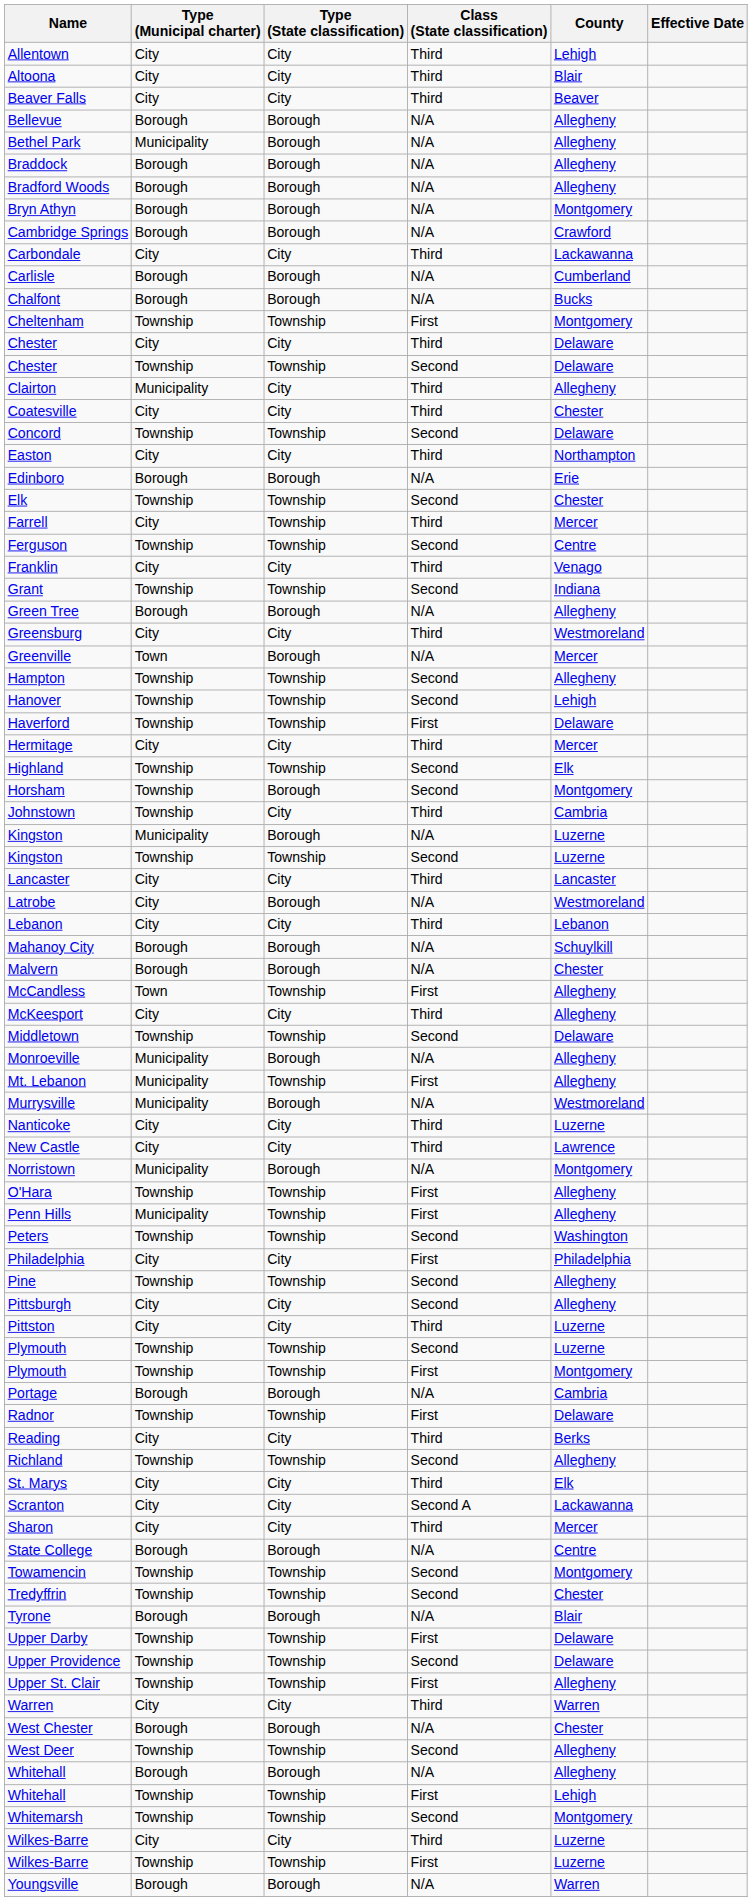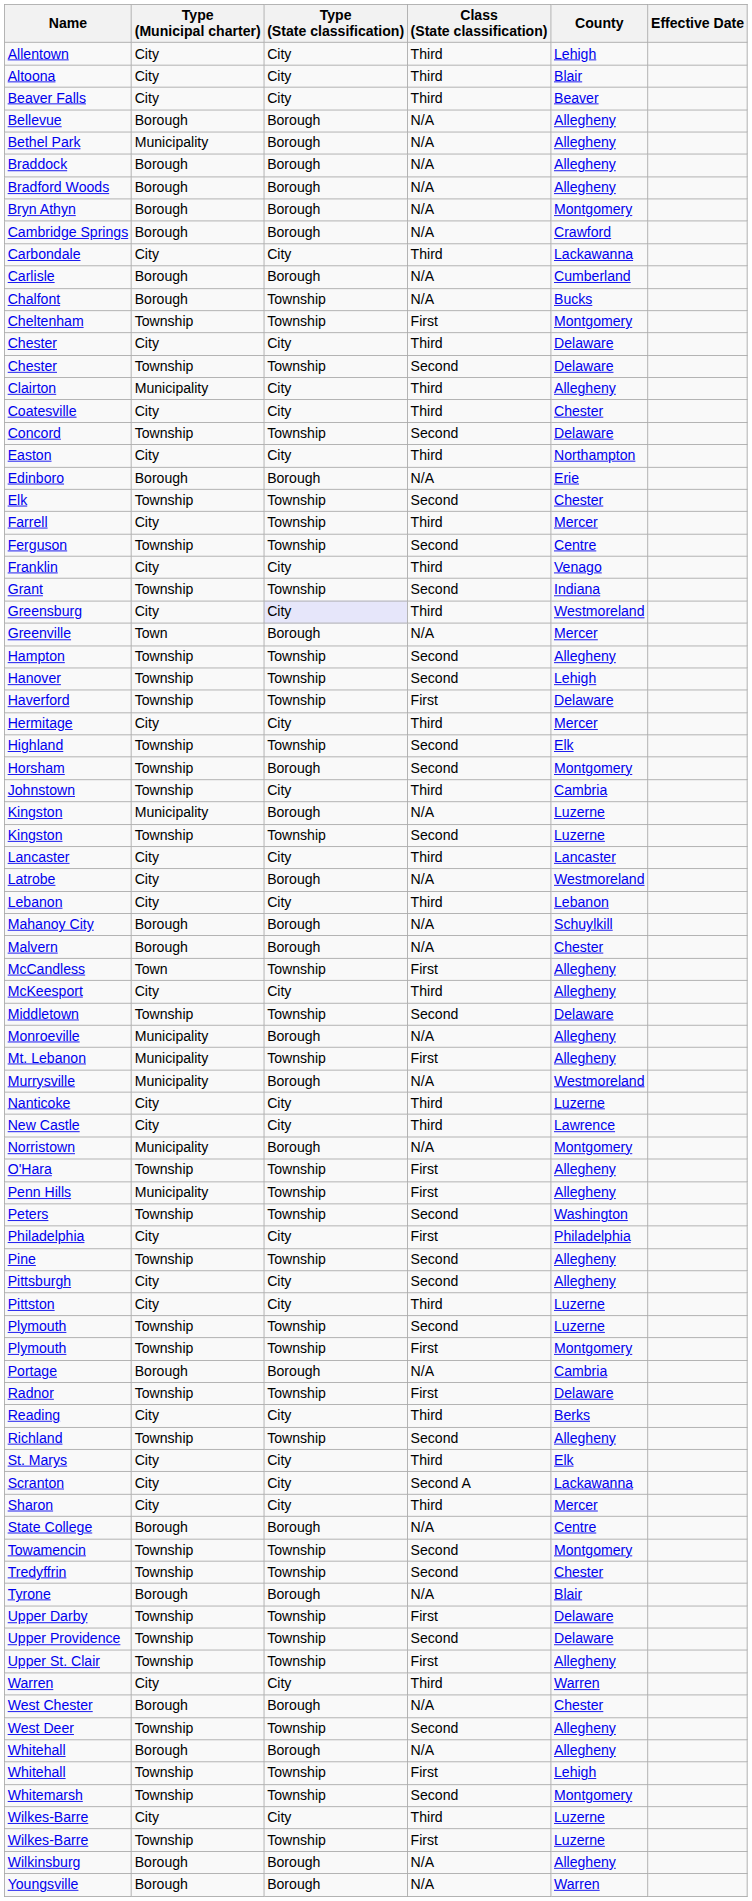 <table class="wikitable sortable">
 <tr>
 <th>Name</th>
 <th>Type<br>(Municipal charter)</th>
 <th>Type<br>(State classification)</th>
 <th>Class<br>(State classification)</th>
 <th>County</th>
 <th>Effective Date</th>
 </tr>
 <tr>
 <td><a href='#'>Allentown</a></td>
 <td>City</td>
 <td>City</td>
 <td>Third</td>
 <td><a href='#'>Lehigh</a></td>
 <td></td>
 </tr>
 <tr>
 <td><a href='#'>Altoona</a></td>
 <td>City</td>
 <td>City</td>
 <td>Third</td>
 <td><a href='#'>Blair</a></td>
 <td></td>
 </tr>
 <tr>
 <td><a href='#'>Beaver Falls</a></td>
 <td>City</td>
 <td>City</td>
 <td>Third</td>
 <td><a href='#'>Beaver</a></td>
 <td></td>
 </tr>
 <tr>
 <td><a href='#'>Bellevue</a></td>
 <td>Borough</td>
 <td>Borough</td>
 <td>N/A</td>
 <td><a href='#'>Allegheny</a></td>
 <td></td>
 </tr>
 <tr>
 <td><a href='#'>Bethel Park</a></td>
 <td>Municipality</td>
 <td>Borough</td>
 <td>N/A</td>
 <td><a href='#'>Allegheny</a></td>
 <td></td>
 </tr>
 <tr>
 <td><a href='#'>Braddock</a></td>
 <td>Borough</td>
 <td>Borough</td>
 <td>N/A</td>
 <td><a href='#'>Allegheny</a></td>
 <td></td>
 </tr>
 <tr>
 <td><a href='#'>Bradford Woods</a></td>
 <td>Borough</td>
 <td>Borough</td>
 <td>N/A</td>
 <td><a href='#'>Allegheny</a></td>
 <td></td>
 </tr>
 <tr>
 <td><a href='#'>Bryn Athyn</a></td>
 <td>Borough</td>
 <td>Borough</td>
 <td>N/A</td>
 <td><a href='#'>Montgomery</a></td>
 <td></td>
 </tr>
 <tr>
 <td><a href='#'>Cambridge Springs</a></td>
 <td>Borough</td>
 <td>Borough</td>
 <td>N/A</td>
 <td><a href='#'>Crawford</a></td>
 <td></td>
 </tr>
 <tr>
 <td><a href='#'>Carbondale</a></td>
 <td>City</td>
 <td>City</td>
 <td>Third</td>
 <td><a href='#'>Lackawanna</a></td>
 <td></td>
 </tr>
 <tr>
 <td><a href='#'>Carlisle</a></td>
 <td>Borough</td>
 <td>Borough</td>
 <td>N/A</td>
 <td><a href='#'>Cumberland</a></td>
 <td></td>
 </tr>
 <tr>
 <td><a href='#'>Chalfont</a></td>
 <td>Borough</td>
-<td>Borough</td>
+<td>Township</td>
 <td>N/A</td>
 <td><a href='#'>Bucks</a></td>
 <td></td>
 </tr>
 <tr>
 <td><a href='#'>Cheltenham</a></td>
 <td>Township</td>
 <td>Township</td>
 <td>First</td>
 <td><a href='#'>Montgomery</a></td>
 <td></td>
 </tr>
 <tr>
 <td><a href='#'>Chester</a></td>
 <td>City</td>
 <td>City</td>
 <td>Third</td>
 <td><a href='#'>Delaware</a></td>
 <td></td>
 </tr>
 <tr>
 <td><a href='#'>Chester</a></td>
 <td>Township</td>
 <td>Township</td>
 <td>Second</td>
 <td><a href='#'>Delaware</a></td>
 <td></td>
 </tr>
 <tr>
 <td><a href='#'>Clairton</a></td>
 <td>Municipality</td>
 <td>City</td>
 <td>Third</td>
 <td><a href='#'>Allegheny</a></td>
 <td></td>
 </tr>
 <tr>
 <td><a href='#'>Coatesville</a></td>
 <td>City</td>
 <td>City</td>
 <td>Third</td>
 <td><a href='#'>Chester</a></td>
 <td></td>
 </tr>
 <tr>
 <td><a href='#'>Concord</a></td>
 <td>Township</td>
 <td>Township</td>
 <td>Second</td>
 <td><a href='#'>Delaware</a></td>
 <td></td>
 </tr>
 <tr>
 <td><a href='#'>Easton</a></td>
 <td>City</td>
 <td>City</td>
 <td>Third</td>
 <td><a href='#'>Northampton</a></td>
 <td></td>
 </tr>
 <tr>
 <td><a href='#'>Edinboro</a></td>
 <td>Borough</td>
 <td>Borough</td>
 <td>N/A</td>
 <td><a href='#'>Erie</a></td>
 <td></td>
 </tr>
 <tr>
 <td><a href='#'>Elk</a></td>
 <td>Township</td>
 <td>Township</td>
 <td>Second</td>
 <td><a href='#'>Chester</a></td>
 <td></td>
 </tr>
 <tr>
 <td><a href='#'>Farrell</a></td>
 <td>City</td>
 <td>Township</td>
 <td>Third</td>
 <td><a href='#'>Mercer</a></td>
 <td></td>
 </tr>
 <tr>
 <td><a href='#'>Ferguson</a></td>
 <td>Township</td>
 <td>Township</td>
 <td>Second</td>
 <td><a href='#'>Centre</a></td>
 <td></td>
 </tr>
 <tr>
 <td><a href='#'>Franklin</a></td>
 <td>City</td>
 <td>City</td>
 <td>Third</td>
 <td><a href='#'>Venago</a></td>
 <td></td>
 </tr>
 <tr>
 <td><a href='#'>Grant</a></td>
 <td>Township</td>
 <td>Township</td>
 <td>Second</td>
 <td><a href='#'>Indiana</a></td>
 <td></td>
 </tr>
 <tr>
-<td><a href='#'>Green Tree</a></td>
-<td>Borough</td>
-<td>Borough</td>
-<td>N/A</td>
-<td><a href='#'>Allegheny</a></td>
-<td></td>
-</tr>
-<tr>
 <td><a href='#'>Greensburg</a></td>
 <td>City</td>
-<td>City</td>
+<td style="background: lavender;">City</td>
 <td>Third</td>
 <td><a href='#'>Westmoreland</a></td>
 <td></td>
 </tr>
 <tr>
 <td><a href='#'>Greenville</a></td>
 <td>Town</td>
 <td>Borough</td>
 <td>N/A</td>
 <td><a href='#'>Mercer</a></td>
 <td></td>
 </tr>
 <tr>
 <td><a href='#'>Hampton</a></td>
 <td>Township</td>
 <td>Township</td>
 <td>Second</td>
 <td><a href='#'>Allegheny</a></td>
 <td></td>
 </tr>
 <tr>
 <td><a href='#'>Hanover</a></td>
 <td>Township</td>
 <td>Township</td>
 <td>Second</td>
 <td><a href='#'>Lehigh</a></td>
 <td></td>
 </tr>
 <tr>
 <td><a href='#'>Haverford</a></td>
 <td>Township</td>
 <td>Township</td>
 <td>First</td>
 <td><a href='#'>Delaware</a></td>
 <td></td>
 </tr>
 <tr>
 <td><a href='#'>Hermitage</a></td>
 <td>City</td>
 <td>City</td>
 <td>Third</td>
 <td><a href='#'>Mercer</a></td>
 <td></td>
 </tr>
 <tr>
 <td><a href='#'>Highland</a></td>
 <td>Township</td>
 <td>Township</td>
 <td>Second</td>
 <td><a href='#'>Elk</a></td>
 <td></td>
 </tr>
 <tr>
 <td><a href='#'>Horsham</a></td>
 <td>Township</td>
 <td>Borough</td>
 <td>Second</td>
 <td><a href='#'>Montgomery</a></td>
 <td></td>
 </tr>
 <tr>
 <td><a href='#'>Johnstown</a></td>
 <td>Township</td>
 <td>City</td>
 <td>Third</td>
 <td><a href='#'>Cambria</a></td>
 <td></td>
 </tr>
 <tr>
 <td><a href='#'>Kingston</a></td>
 <td>Municipality</td>
 <td>Borough</td>
 <td>N/A</td>
 <td><a href='#'>Luzerne</a></td>
 <td></td>
 </tr>
 <tr>
 <td><a href='#'>Kingston</a></td>
 <td>Township</td>
 <td>Township</td>
 <td>Second</td>
 <td><a href='#'>Luzerne</a></td>
 <td></td>
 </tr>
 <tr>
 <td><a href='#'>Lancaster</a></td>
 <td>City</td>
 <td>City</td>
 <td>Third</td>
 <td><a href='#'>Lancaster</a></td>
 <td></td>
 </tr>
 <tr>
 <td><a href='#'>Latrobe</a></td>
 <td>City</td>
 <td>Borough</td>
 <td>N/A</td>
 <td><a href='#'>Westmoreland</a></td>
 <td></td>
 </tr>
 <tr>
 <td><a href='#'>Lebanon</a></td>
 <td>City</td>
 <td>City</td>
 <td>Third</td>
 <td><a href='#'>Lebanon</a></td>
 <td></td>
 </tr>
 <tr>
 <td><a href='#'>Mahanoy City</a></td>
 <td>Borough</td>
 <td>Borough</td>
 <td>N/A</td>
 <td><a href='#'>Schuylkill</a></td>
 <td></td>
 </tr>
 <tr>
 <td><a href='#'>Malvern</a></td>
 <td>Borough</td>
 <td>Borough</td>
 <td>N/A</td>
 <td><a href='#'>Chester</a></td>
 <td></td>
 </tr>
 <tr>
 <td><a href='#'>McCandless</a></td>
 <td>Town</td>
 <td>Township</td>
 <td>First</td>
 <td><a href='#'>Allegheny</a></td>
 <td></td>
 </tr>
 <tr>
 <td><a href='#'>McKeesport</a></td>
 <td>City</td>
 <td>City</td>
 <td>Third</td>
 <td><a href='#'>Allegheny</a></td>
 <td></td>
 </tr>
 <tr>
 <td><a href='#'>Middletown</a></td>
 <td>Township</td>
 <td>Township</td>
 <td>Second</td>
 <td><a href='#'>Delaware</a></td>
 <td></td>
 </tr>
 <tr>
 <td><a href='#'>Monroeville</a></td>
 <td>Municipality</td>
 <td>Borough</td>
 <td>N/A</td>
 <td><a href='#'>Allegheny</a></td>
 <td></td>
 </tr>
 <tr>
 <td><a href='#'>Mt. Lebanon</a></td>
 <td>Municipality</td>
 <td>Township</td>
 <td>First</td>
 <td><a href='#'>Allegheny</a></td>
 <td></td>
 </tr>
 <tr>
 <td><a href='#'>Murrysville</a></td>
 <td>Municipality</td>
 <td>Borough</td>
 <td>N/A</td>
 <td><a href='#'>Westmoreland</a></td>
 <td></td>
 </tr>
 <tr>
 <td><a href='#'>Nanticoke</a></td>
 <td>City</td>
 <td>City</td>
 <td>Third</td>
 <td><a href='#'>Luzerne</a></td>
 <td></td>
 </tr>
 <tr>
 <td><a href='#'>New Castle</a></td>
 <td>City</td>
 <td>City</td>
 <td>Third</td>
 <td><a href='#'>Lawrence</a></td>
 <td></td>
 </tr>
 <tr>
 <td><a href='#'>Norristown</a></td>
 <td>Municipality</td>
 <td>Borough</td>
 <td>N/A</td>
 <td><a href='#'>Montgomery</a></td>
 <td></td>
 </tr>
 <tr>
 <td><a href='#'>O'Hara</a></td>
 <td>Township</td>
 <td>Township</td>
 <td>First</td>
 <td><a href='#'>Allegheny</a></td>
 <td></td>
 </tr>
 <tr>
 <td><a href='#'>Penn Hills</a></td>
 <td>Municipality</td>
 <td>Township</td>
 <td>First</td>
 <td><a href='#'>Allegheny</a></td>
 <td></td>
 </tr>
 <tr>
 <td><a href='#'>Peters</a></td>
 <td>Township</td>
 <td>Township</td>
 <td>Second</td>
 <td><a href='#'>Washington</a></td>
 <td></td>
 </tr>
 <tr>
 <td><a href='#'>Philadelphia</a></td>
 <td>City</td>
 <td>City</td>
 <td>First</td>
 <td><a href='#'>Philadelphia</a></td>
 <td></td>
 </tr>
 <tr>
 <td><a href='#'>Pine</a></td>
 <td>Township</td>
 <td>Township</td>
 <td>Second</td>
 <td><a href='#'>Allegheny</a></td>
 <td></td>
 </tr>
 <tr>
 <td><a href='#'>Pittsburgh</a></td>
 <td>City</td>
 <td>City</td>
 <td>Second</td>
 <td><a href='#'>Allegheny</a></td>
 <td></td>
 </tr>
 <tr>
 <td><a href='#'>Pittston</a></td>
 <td>City</td>
 <td>City</td>
 <td>Third</td>
 <td><a href='#'>Luzerne</a></td>
 <td></td>
 </tr>
 <tr>
 <td><a href='#'>Plymouth</a></td>
 <td>Township</td>
 <td>Township</td>
 <td>Second</td>
 <td><a href='#'>Luzerne</a></td>
 <td></td>
 </tr>
 <tr>
 <td><a href='#'>Plymouth</a></td>
 <td>Township</td>
 <td>Township</td>
 <td>First</td>
 <td><a href='#'>Montgomery</a></td>
 <td></td>
 </tr>
 <tr>
 <td><a href='#'>Portage</a></td>
 <td>Borough</td>
 <td>Borough</td>
 <td>N/A</td>
 <td><a href='#'>Cambria</a></td>
 <td></td>
 </tr>
 <tr>
 <td><a href='#'>Radnor</a></td>
 <td>Township</td>
 <td>Township</td>
 <td>First</td>
 <td><a href='#'>Delaware</a></td>
 <td></td>
 </tr>
 <tr>
 <td><a href='#'>Reading</a></td>
 <td>City</td>
 <td>City</td>
 <td>Third</td>
 <td><a href='#'>Berks</a></td>
 <td></td>
 </tr>
 <tr>
 <td><a href='#'>Richland</a></td>
 <td>Township</td>
 <td>Township</td>
 <td>Second</td>
 <td><a href='#'>Allegheny</a></td>
 <td></td>
 </tr>
 <tr>
 <td><a href='#'>St. Marys</a></td>
 <td>City</td>
 <td>City</td>
 <td>Third</td>
 <td><a href='#'>Elk</a></td>
 <td></td>
 </tr>
 <tr>
 <td><a href='#'>Scranton</a></td>
 <td>City</td>
 <td>City</td>
 <td>Second A</td>
 <td><a href='#'>Lackawanna</a></td>
 <td></td>
 </tr>
 <tr>
 <td><a href='#'>Sharon</a></td>
 <td>City</td>
 <td>City</td>
 <td>Third</td>
 <td><a href='#'>Mercer</a></td>
 <td></td>
 </tr>
 <tr>
 <td><a href='#'>State College</a></td>
 <td>Borough</td>
 <td>Borough</td>
 <td>N/A</td>
 <td><a href='#'>Centre</a></td>
 <td></td>
 </tr>
 <tr>
 <td><a href='#'>Towamencin</a></td>
 <td>Township</td>
 <td>Township</td>
 <td>Second</td>
 <td><a href='#'>Montgomery</a></td>
 <td></td>
 </tr>
 <tr>
 <td><a href='#'>Tredyffrin</a></td>
 <td>Township</td>
 <td>Township</td>
 <td>Second</td>
 <td><a href='#'>Chester</a></td>
 <td></td>
 </tr>
 <tr>
 <td><a href='#'>Tyrone</a></td>
 <td>Borough</td>
 <td>Borough</td>
 <td>N/A</td>
 <td><a href='#'>Blair</a></td>
 <td></td>
 </tr>
 <tr>
 <td><a href='#'>Upper Darby</a></td>
 <td>Township</td>
 <td>Township</td>
 <td>First</td>
 <td><a href='#'>Delaware</a></td>
 <td></td>
 </tr>
 <tr>
 <td><a href='#'>Upper Providence</a></td>
 <td>Township</td>
 <td>Township</td>
 <td>Second</td>
 <td><a href='#'>Delaware</a></td>
 <td></td>
 </tr>
 <tr>
 <td><a href='#'>Upper St. Clair</a></td>
 <td>Township</td>
 <td>Township</td>
 <td>First</td>
 <td><a href='#'>Allegheny</a></td>
 <td></td>
 </tr>
 <tr>
 <td><a href='#'>Warren</a></td>
 <td>City</td>
 <td>City</td>
 <td>Third</td>
 <td><a href='#'>Warren</a></td>
 <td></td>
 </tr>
 <tr>
 <td><a href='#'>West Chester</a></td>
 <td>Borough</td>
 <td>Borough</td>
 <td>N/A</td>
 <td><a href='#'>Chester</a></td>
 <td></td>
 </tr>
 <tr>
 <td><a href='#'>West Deer</a></td>
 <td>Township</td>
 <td>Township</td>
 <td>Second</td>
 <td><a href='#'>Allegheny</a></td>
 <td></td>
 </tr>
 <tr>
 <td><a href='#'>Whitehall</a></td>
 <td>Borough</td>
 <td>Borough</td>
 <td>N/A</td>
 <td><a href='#'>Allegheny</a></td>
 <td></td>
 </tr>
 <tr>
 <td><a href='#'>Whitehall</a></td>
 <td>Township</td>
 <td>Township</td>
 <td>First</td>
 <td><a href='#'>Lehigh</a></td>
 <td></td>
 </tr>
 <tr>
 <td><a href='#'>Whitemarsh</a></td>
 <td>Township</td>
 <td>Township</td>
 <td>Second</td>
 <td><a href='#'>Montgomery</a></td>
 <td></td>
 </tr>
 <tr>
 <td><a href='#'>Wilkes-Barre</a></td>
 <td>City</td>
 <td>City</td>
 <td>Third</td>
 <td><a href='#'>Luzerne</a></td>
 <td></td>
 </tr>
 <tr>
 <td><a href='#'>Wilkes-Barre</a></td>
 <td>Township</td>
 <td>Township</td>
 <td>First</td>
 <td><a href='#'>Luzerne</a></td>
 <td></td>
 </tr>
 <tr>
+<td><a href='#'>Wilkinsburg</a></td>
+<td>Borough</td>
+<td>Borough</td>
+<td>N/A</td>
+<td><a href='#'>Allegheny</a></td>
+<td></td>
+</tr>
+<tr>
 <td><a href='#'>Youngsville</a></td>
 <td>Borough</td>
 <td>Borough</td>
 <td>N/A</td>
 <td><a href='#'>Warren</a></td>
 <td></td>
 </tr>
 </table>
